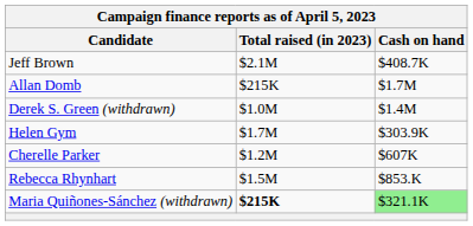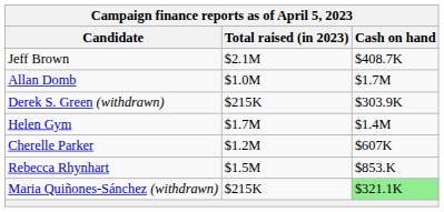 <table class="wikitable sortable mw-collapsible">
 <tr>
 <th colspan="4">Campaign finance reports as of April 5, 2023</th>
 </tr>
 <tr style="text-align:center;">
 <th>Candidate</th>
 <th>Total raised (in 2023)</th>
 <th>Cash on hand</th>
 </tr>
 <tr>
 <td>Jeff Brown</td>
 <td>$2.1M</td>
 <td>$408.7K</td>
 </tr>
 <tr>
 <td><a href='#'>Allan Domb</a></td>
-<td>$215K</td>
+<td>$1.0M</td>
 <td>$1.7M</td>
 </tr>
 <tr>
 <td><a href='#'>Derek S. Green</a> <em>(withdrawn)</em></td>
-<td>$1.0M</td>
-<td>$1.4M</td>
+<td>$215K</td>
+<td>$303.9K</td>
 </tr>
 <tr>
 <td><a href='#'>Helen Gym</a></td>
 <td>$1.7M</td>
-<td>$303.9K</td>
+<td>$1.4M</td>
 </tr>
 <tr>
 <td><a href='#'>Cherelle Parker</a></td>
 <td>$1.2M</td>
 <td>$607K</td>
 </tr>
 <tr>
 <td><a href='#'>Rebecca Rhynhart</a></td>
 <td>$1.5M</td>
 <td>$853.K</td>
 </tr>
 <tr>
 <td><a href='#'>Maria Quiñones-Sánchez</a> <em>(withdrawn)</em></td>
-<td><strong>$215K</strong></td>
+<td>$215K</td>
 <td style="background: lightgreen;">$321.1K</td>
 </tr>
 <tr>
 <th colspan="4"></th>
 </tr>
 </table>
